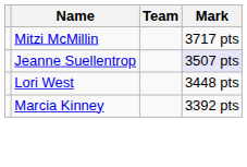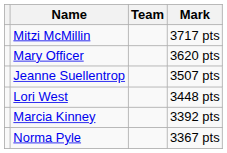 <table class=wikitable>
 <tr>
 <th></th>
 <th>Name</th>
 <th>Team</th>
 <th>Mark</th>
 </tr>
 <tr>
 <td></td>
 <td><a href='#'>Mitzi McMillin</a></td>
 <td></td>
 <td>3717 pts</td>
 </tr>
 <tr>
 <td></td>
+<td><a href='#'>Mary Officer</a></td>
+<td></td>
+<td>3620 pts</td>
+</tr>
+<tr>
+<td></td>
 <td><a href='#'>Jeanne Suellentrop</a></td>
 <td></td>
-<td style="background: lavender;">3507 pts</td>
+<td>3507 pts</td>
 </tr>
 <tr>
 <td></td>
 <td><a href='#'>Lori West</a></td>
 <td></td>
 <td>3448 pts</td>
 </tr>
 <tr>
 <td></td>
 <td><a href='#'>Marcia Kinney</a></td>
 <td></td>
 <td>3392 pts</td>
 </tr>
+<tr>
+<td></td>
+<td><a href='#'>Norma Pyle</a></td>
+<td></td>
+<td>3367 pts</td>
+</tr>
 </table>
